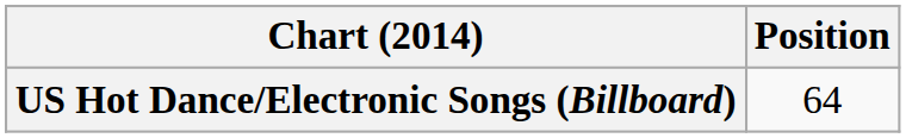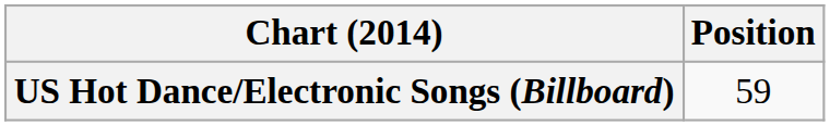 <table class="wikitable plainrowheaders">
 <tr>
 <th scope="col">Chart (2014)</th>
 <th scope="col">Position</th>
 </tr>
 <tr>
 <th scope="row">US Hot Dance/Electronic Songs (<em>Billboard</em>)</th>
-<td align=center>64</td>
+<td align=center>59</td>
 </tr>
 </table>
